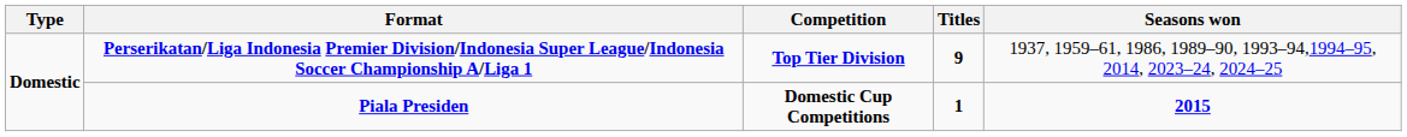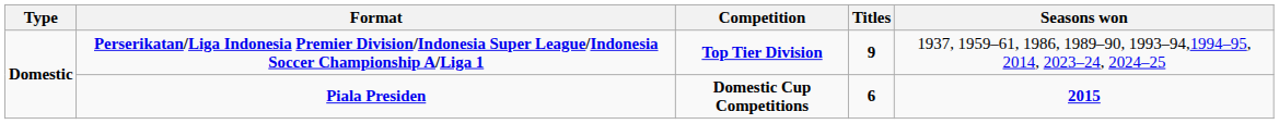 <table class="wikitable" style="text-align:center;">
 <tr>
 <th>Type</th>
 <th>Format</th>
 <th>Competition</th>
 <th>Titles</th>
 <th>Seasons won</th>
 </tr>
 <tr>
 <td rowspan="2"><strong>Domestic</strong></td>
 <td><strong><a href='#'>Perserikatan</a>/<a href='#'>Liga Indonesia</a> <a href='#'>Premier Division</a>/<a href='#'>Indonesia Super League</a>/<a href='#'>Indonesia Soccer Championship A</a>/<a href='#'>Liga 1</a></strong></td>
 <td><a href='#'><strong>Top Tier Division</strong></a></td>
 <td><strong>9</strong></td>
 <td>1937, 1959–61, 1986, 1989–90, 1993–94,<a href='#'>1994–95</a>, <a href='#'>2014</a>, <a href='#'>2023–24</a>, <a href='#'>2024–25</a></td>
 </tr>
 <tr>
 <td><strong><a href='#'>Piala Presiden</a></strong></td>
 <td><strong>Domestic Cup Competitions</strong></td>
-<td><strong>1</strong></td>
+<td><strong>6</strong></td>
 <td><strong><a href='#'>2015</a></strong></td>
 </tr>
 </table>
